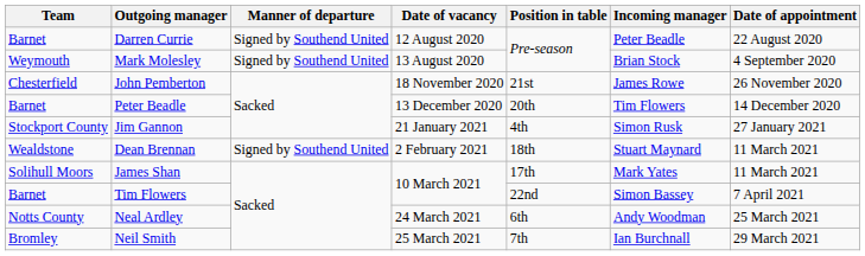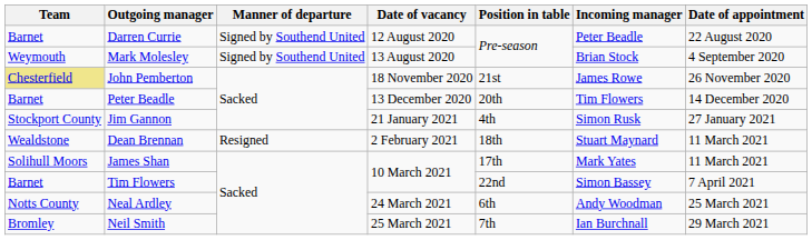 <table class="wikitable sortable">
 <tr>
 <th>Team</th>
 <th width-150>Outgoing manager</th>
 <th>Manner of departure</th>
 <th>Date of vacancy</th>
 <th>Position in table</th>
 <th>Incoming manager</th>
 <th>Date of appointment</th>
 </tr>
 <tr>
 <td><a href='#'>Barnet</a></td>
 <td><a href='#'>Darren Currie</a></td>
 <td>Signed by <a href='#'>Southend United</a></td>
 <td>12 August 2020</td>
 <td rowspan=2><em>Pre-season</em></td>
 <td><a href='#'>Peter Beadle</a></td>
 <td>22 August 2020</td>
 </tr>
 <tr>
 <td><a href='#'>Weymouth</a></td>
 <td><a href='#'>Mark Molesley</a></td>
 <td>Signed by <a href='#'>Southend United</a></td>
 <td>13 August 2020</td>
 <td><a href='#'>Brian Stock</a></td>
 <td>4 September 2020</td>
 </tr>
 <tr>
-<td><a href='#'>Chesterfield</a></td>
+<td style="background: khaki;"><a href='#'>Chesterfield</a></td>
 <td><a href='#'>John Pemberton</a></td>
 <td rowspan="3">Sacked</td>
 <td>18 November 2020</td>
 <td>21st</td>
 <td><a href='#'>James Rowe</a></td>
 <td>26 November 2020</td>
 </tr>
 <tr>
 <td><a href='#'>Barnet</a></td>
 <td><a href='#'>Peter Beadle</a></td>
 <td>13 December 2020</td>
 <td>20th</td>
 <td><a href='#'>Tim Flowers</a></td>
 <td>14 December 2020</td>
 </tr>
 <tr>
 <td><a href='#'>Stockport County</a></td>
 <td><a href='#'>Jim Gannon</a></td>
 <td>21 January 2021</td>
 <td>4th</td>
 <td><a href='#'>Simon Rusk</a></td>
 <td>27 January 2021</td>
 </tr>
 <tr>
 <td><a href='#'>Wealdstone</a></td>
 <td><a href='#'>Dean Brennan</a></td>
-<td>Signed by <a href='#'>Southend United</a></td>
+<td>Resigned</td>
 <td>2 February 2021</td>
 <td>18th</td>
 <td><a href='#'>Stuart Maynard</a></td>
 <td>11 March 2021</td>
 </tr>
 <tr>
 <td><a href='#'>Solihull Moors</a></td>
 <td><a href='#'>James Shan</a></td>
 <td rowspan="4">Sacked</td>
 <td rowspan="2">10 March 2021</td>
 <td>17th</td>
 <td><a href='#'>Mark Yates</a></td>
 <td>11 March 2021</td>
 </tr>
 <tr>
 <td><a href='#'>Barnet</a></td>
 <td><a href='#'>Tim Flowers</a></td>
 <td>22nd</td>
 <td><a href='#'>Simon Bassey</a></td>
 <td>7 April 2021</td>
 </tr>
 <tr>
 <td><a href='#'>Notts County</a></td>
 <td><a href='#'>Neal Ardley</a></td>
 <td>24 March 2021</td>
 <td>6th</td>
 <td><a href='#'>Andy Woodman</a></td>
 <td>25 March 2021</td>
 </tr>
 <tr>
 <td><a href='#'>Bromley</a></td>
 <td><a href='#'>Neil Smith</a></td>
 <td>25 March 2021</td>
 <td>7th</td>
 <td><a href='#'>Ian Burchnall</a></td>
 <td>29 March 2021</td>
 </tr>
 </table>
